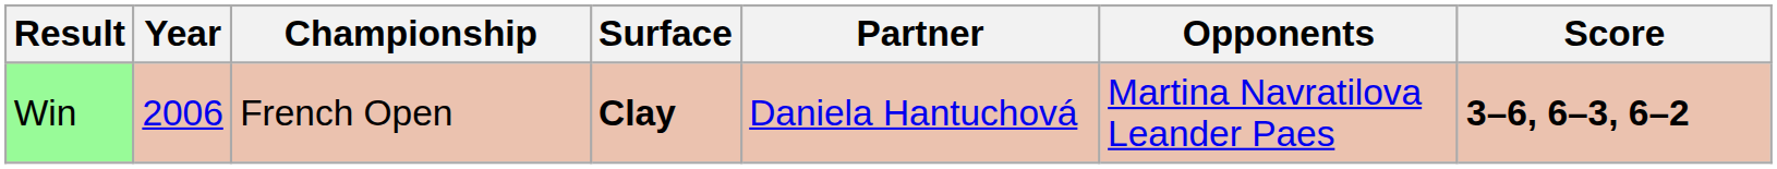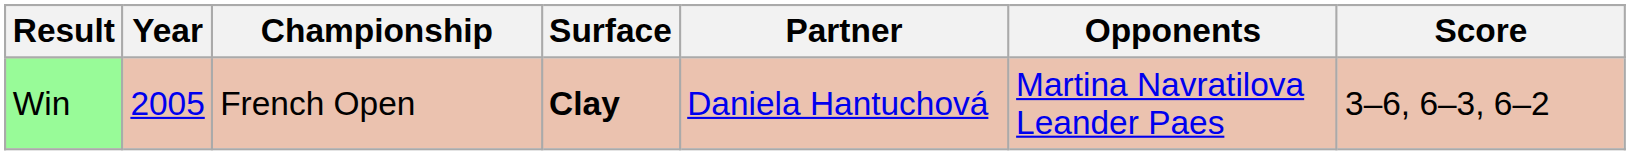 <table class="sortable wikitable">
 <tr>
 <th style="width:40px">Result</th>
 <th style="width:30px">Year</th>
 <th style="width:150px">Championship</th>
 <th style="width:50px">Surface</th>
 <th style="width:150px">Partner</th>
 <th style="width:150px">Opponents</th>
 <th style="width:130px" class="unsortable">Score</th>
 </tr>
 <tr style="background:#ebc2af;">
 <td style="background:#98fb98;">Win</td>
-<td><a href='#'>2006</a></td>
+<td><a href='#'>2005</a></td>
 <td>French Open</td>
 <td><strong>Clay</strong></td>
 <td> <a href='#'>Daniela Hantuchová</a></td>
 <td> <a href='#'>Martina Navratilova</a><br> <a href='#'>Leander Paes</a></td>
-<td><strong>3–6, 6–3, 6–2</strong></td>
+<td>3–6, 6–3, 6–2</td>
 </tr>
 </table>
